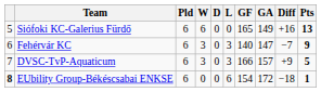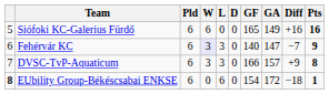 <table class="wikitable sortable" style="text-align:center">
 <tr>
 <th></th>
 <th width="240">Team</th>
 <th>Pld</th>
 <th>W</th>
+<th>L</th>
 <th>D</th>
-<th>L</th>
 <th>GF</th>
 <th>GA</th>
 <th>Diff</th>
 <th>Pts</th>
 </tr>
 <tr>
 <td>5</td>
 <td align=left> <a href='#'>Siófoki KC-Galerius Fürdő</a></td>
 <td>6</td>
 <td>6</td>
 <td>0</td>
 <td>0</td>
 <td>165</td>
 <td>149</td>
 <td>+16</td>
-<td><strong>13</strong></td>
+<td><strong>16</strong></td>
 </tr>
 <tr>
 <td>6</td>
 <td align=left> <a href='#'>Fehérvár KC</a></td>
 <td>6</td>
+<td style="background: lavender;">3</td>
 <td>3</td>
 <td>0</td>
-<td>3</td>
 <td>140</td>
 <td>147</td>
 <td>−7</td>
 <td><strong>9</strong></td>
 </tr>
 <tr>
 <td>7</td>
 <td align=left> <a href='#'>DVSC-TvP-Aquaticum</a></td>
 <td>6</td>
 <td>3</td>
+<td>3</td>
 <td>0</td>
-<td>3</td>
 <td>166</td>
 <td>157</td>
 <td>+9</td>
-<td><strong>5</strong></td>
+<td><strong>8</strong></td>
 </tr>
 <tr>
 <td><strong>8</strong></td>
 <td align=left> <a href='#'>EUbility Group-Békéscsabai ENKSE</a></td>
 <td>6</td>
 <td>0</td>
+<td>6</td>
 <td>0</td>
-<td>6</td>
 <td>154</td>
 <td>172</td>
 <td>−18</td>
 <td><strong>1</strong></td>
 </tr>
 </table>
